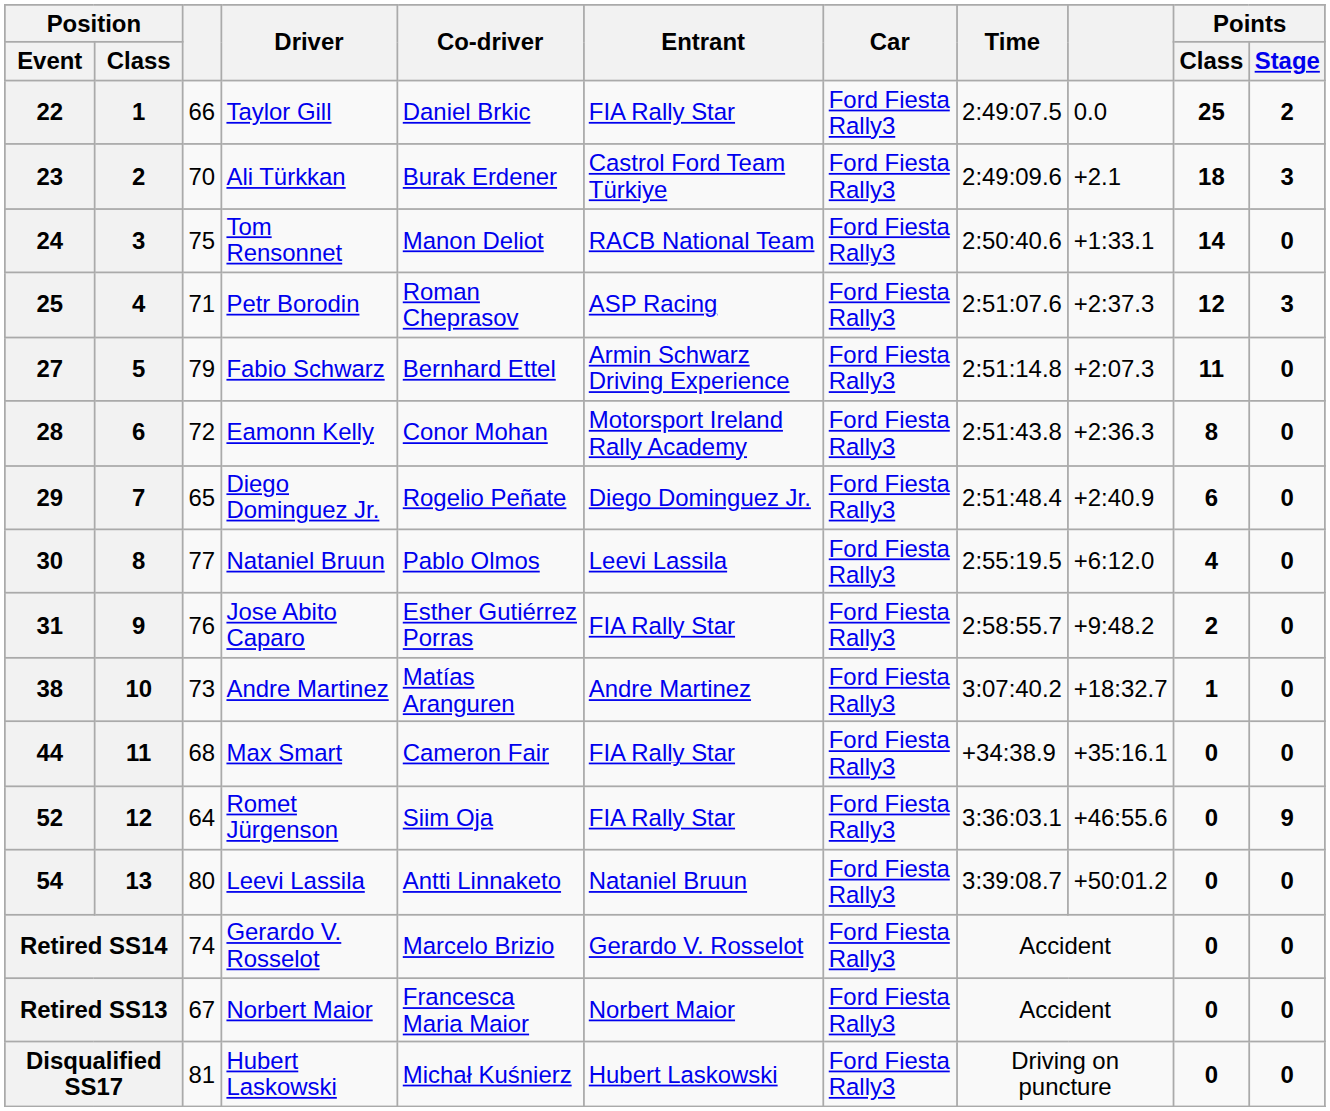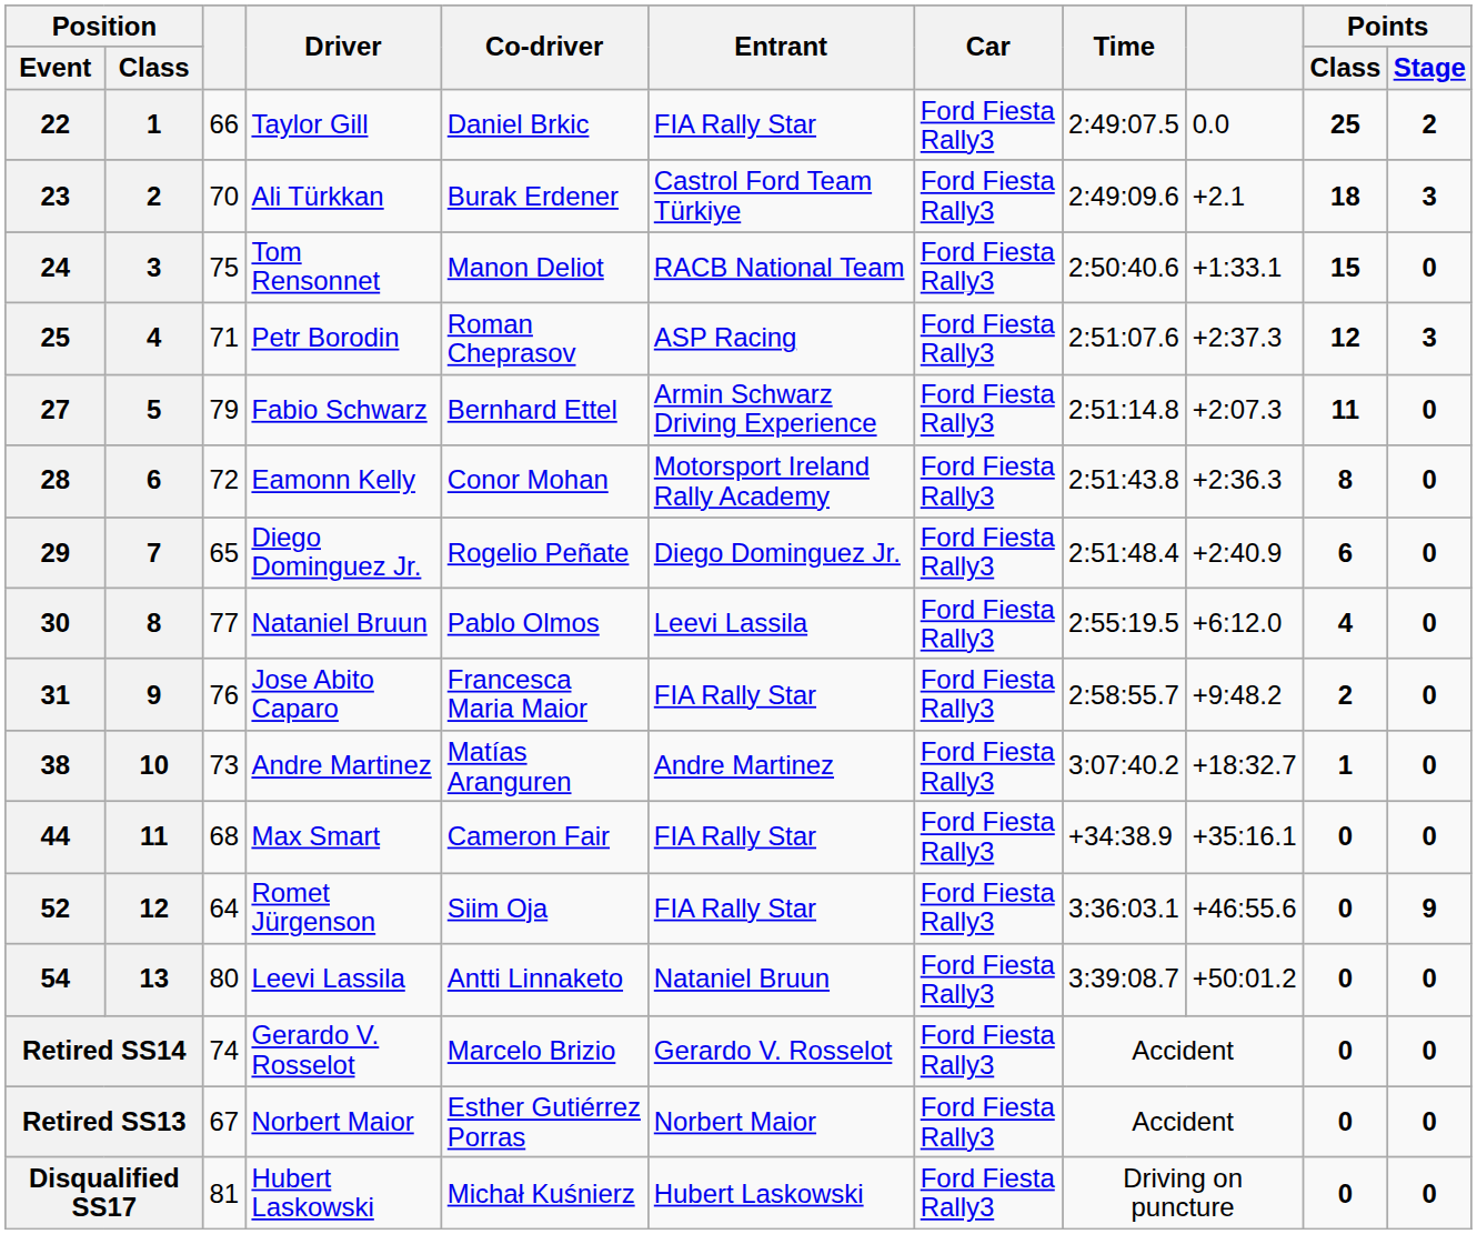 <table class="wikitable" width=85% style="font-size: 85%;">
 <tr>
 <th colspan="2">Position</th>
 <th rowspan="2"></th>
 <th rowspan="2">Driver</th>
 <th rowspan="2">Co-driver</th>
 <th rowspan="2">Entrant</th>
 <th rowspan="2">Car</th>
 <th rowspan="2">Time</th>
 <th rowspan="2"></th>
 <th colspan="2">Points</th>
 </tr>
 <tr>
 <th>Event</th>
 <th>Class</th>
 <th>Class</th>
 <th><a href='#'>Stage</a></th>
 </tr>
 <tr>
 <th>22</th>
 <th>1</th>
 <td align="center">66</td>
 <td><a href='#'>Taylor Gill</a></td>
 <td><a href='#'>Daniel Brkic</a></td>
 <td><a href='#'>FIA Rally Star</a></td>
 <td><a href='#'>Ford Fiesta Rally3</a></td>
 <td>2:49:07.5</td>
 <td>0.0</td>
 <td align="center"><strong>25</strong></td>
 <td align="center"><strong>2</strong></td>
 </tr>
 <tr>
 <th>23</th>
 <th>2</th>
 <td align="center">70</td>
 <td><a href='#'>Ali Türkkan</a></td>
 <td><a href='#'>Burak Erdener</a></td>
 <td><a href='#'>Castrol Ford Team Türkiye</a></td>
 <td><a href='#'>Ford Fiesta Rally3</a></td>
 <td>2:49:09.6</td>
 <td>+2.1</td>
 <td align="center"><strong>18</strong></td>
 <td align="center"><strong>3</strong></td>
 </tr>
 <tr>
 <th>24</th>
 <th>3</th>
 <td align="center">75</td>
 <td><a href='#'>Tom Rensonnet</a></td>
 <td><a href='#'>Manon Deliot</a></td>
 <td><a href='#'>RACB National Team</a></td>
 <td><a href='#'>Ford Fiesta Rally3</a></td>
 <td>2:50:40.6</td>
 <td>+1:33.1</td>
-<td align="center"><strong>14</strong></td>
+<td align="center"><strong>15</strong></td>
 <td align="center"><strong>0</strong></td>
 </tr>
 <tr>
 <th>25</th>
 <th>4</th>
 <td align="center">71</td>
 <td><a href='#'>Petr Borodin</a></td>
 <td><a href='#'>Roman Cheprasov</a></td>
 <td><a href='#'>ASP Racing</a></td>
 <td><a href='#'>Ford Fiesta Rally3</a></td>
 <td>2:51:07.6</td>
 <td>+2:37.3</td>
 <td align="center"><strong>12</strong></td>
 <td align="center"><strong>3</strong></td>
 </tr>
 <tr>
 <th>27</th>
 <th>5</th>
 <td align="center">79</td>
 <td><a href='#'>Fabio Schwarz</a></td>
 <td><a href='#'>Bernhard Ettel</a></td>
 <td><a href='#'>Armin Schwarz Driving Experience</a></td>
 <td><a href='#'>Ford Fiesta Rally3</a></td>
 <td>2:51:14.8</td>
 <td>+2:07.3</td>
 <td align="center"><strong>11</strong></td>
 <td align="center"><strong>0</strong></td>
 </tr>
 <tr>
 <th>28</th>
 <th>6</th>
 <td align="center">72</td>
 <td><a href='#'>Eamonn Kelly</a></td>
 <td><a href='#'>Conor Mohan</a></td>
 <td><a href='#'>Motorsport Ireland Rally Academy</a></td>
 <td><a href='#'>Ford Fiesta Rally3</a></td>
 <td>2:51:43.8</td>
 <td>+2:36.3</td>
 <td align="center"><strong>8</strong></td>
 <td align="center"><strong>0</strong></td>
 </tr>
 <tr>
 <th>29</th>
 <th>7</th>
 <td align="center">65</td>
 <td><a href='#'>Diego Dominguez Jr.</a></td>
 <td><a href='#'>Rogelio Peñate</a></td>
 <td><a href='#'>Diego Dominguez Jr.</a></td>
 <td><a href='#'>Ford Fiesta Rally3</a></td>
 <td>2:51:48.4</td>
 <td>+2:40.9</td>
 <td align="center"><strong>6</strong></td>
 <td align="center"><strong>0</strong></td>
 </tr>
 <tr>
 <th>30</th>
 <th>8</th>
 <td align="center">77</td>
 <td><a href='#'>Nataniel Bruun</a></td>
 <td><a href='#'>Pablo Olmos</a></td>
 <td><a href='#'>Leevi Lassila</a></td>
 <td><a href='#'>Ford Fiesta Rally3</a></td>
 <td>2:55:19.5</td>
 <td>+6:12.0</td>
 <td align="center"><strong>4</strong></td>
 <td align="center"><strong>0</strong></td>
 </tr>
 <tr>
 <th>31</th>
 <th>9</th>
 <td align="center">76</td>
 <td><a href='#'>Jose Abito Caparo</a></td>
-<td><a href='#'>Esther Gutiérrez Porras</a></td>
+<td><a href='#'>Francesca Maria Maior</a></td>
 <td><a href='#'>FIA Rally Star</a></td>
 <td><a href='#'>Ford Fiesta Rally3</a></td>
 <td>2:58:55.7</td>
 <td>+9:48.2</td>
 <td align="center"><strong>2</strong></td>
 <td align="center"><strong>0</strong></td>
 </tr>
 <tr>
 <th>38</th>
 <th>10</th>
 <td align="center">73</td>
 <td><a href='#'>Andre Martinez</a></td>
 <td><a href='#'>Matías Aranguren</a></td>
 <td><a href='#'>Andre Martinez</a></td>
 <td><a href='#'>Ford Fiesta Rally3</a></td>
 <td>3:07:40.2</td>
 <td>+18:32.7</td>
 <td align="center"><strong>1</strong></td>
 <td align="center"><strong>0</strong></td>
 </tr>
 <tr>
 <th>44</th>
 <th>11</th>
 <td align="center">68</td>
 <td><a href='#'>Max Smart</a></td>
 <td><a href='#'>Cameron Fair</a></td>
 <td><a href='#'>FIA Rally Star</a></td>
 <td><a href='#'>Ford Fiesta Rally3</a></td>
 <td>+34:38.9</td>
 <td>+35:16.1</td>
 <td align="center"><strong>0</strong></td>
 <td align="center"><strong>0</strong></td>
 </tr>
 <tr>
 <th>52</th>
 <th>12</th>
 <td align="center">64</td>
 <td><a href='#'>Romet Jürgenson</a></td>
 <td><a href='#'>Siim Oja</a></td>
 <td><a href='#'>FIA Rally Star</a></td>
 <td><a href='#'>Ford Fiesta Rally3</a></td>
 <td>3:36:03.1</td>
 <td>+46:55.6</td>
 <td align="center"><strong>0</strong></td>
 <td align="center"><strong>9</strong></td>
 </tr>
 <tr>
 <th>54</th>
 <th>13</th>
 <td align="center">80</td>
 <td><a href='#'>Leevi Lassila</a></td>
 <td><a href='#'>Antti Linnaketo</a></td>
 <td><a href='#'>Nataniel Bruun</a></td>
 <td><a href='#'>Ford Fiesta Rally3</a></td>
 <td>3:39:08.7</td>
 <td>+50:01.2</td>
 <td align="center"><strong>0</strong></td>
 <td align="center"><strong>0</strong></td>
 </tr>
 <tr>
 <th colspan="2">Retired SS14</th>
 <td align="center">74</td>
 <td><a href='#'>Gerardo V. Rosselot</a></td>
 <td><a href='#'>Marcelo Brizio</a></td>
 <td><a href='#'>Gerardo V. Rosselot</a></td>
 <td><a href='#'>Ford Fiesta Rally3</a></td>
 <td align="center" colspan="2">Accident</td>
 <td align="center"><strong>0</strong></td>
 <td align="center"><strong>0</strong></td>
 </tr>
 <tr>
 <th colspan="2">Retired SS13</th>
 <td align="center">67</td>
 <td><a href='#'>Norbert Maior</a></td>
-<td><a href='#'>Francesca Maria Maior</a></td>
+<td><a href='#'>Esther Gutiérrez Porras</a></td>
 <td><a href='#'>Norbert Maior</a></td>
 <td><a href='#'>Ford Fiesta Rally3</a></td>
 <td align="center" colspan="2">Accident</td>
 <td align="center"><strong>0</strong></td>
 <td align="center"><strong>0</strong></td>
 </tr>
 <tr>
 <th colspan="2">Disqualified SS17</th>
 <td align="center">81</td>
 <td><a href='#'>Hubert Laskowski</a></td>
 <td><a href='#'>Michał Kuśnierz</a></td>
 <td><a href='#'>Hubert Laskowski</a></td>
 <td><a href='#'>Ford Fiesta Rally3</a></td>
 <td align="center" colspan="2">Driving on puncture</td>
 <td align="center"><strong>0</strong></td>
 <td align="center"><strong>0</strong></td>
 </tr>
 <tr>
 </tr>
 </table>
